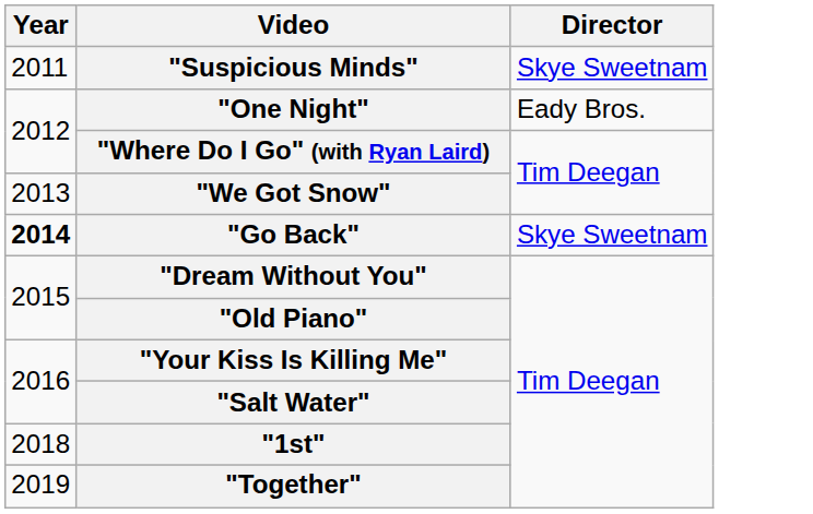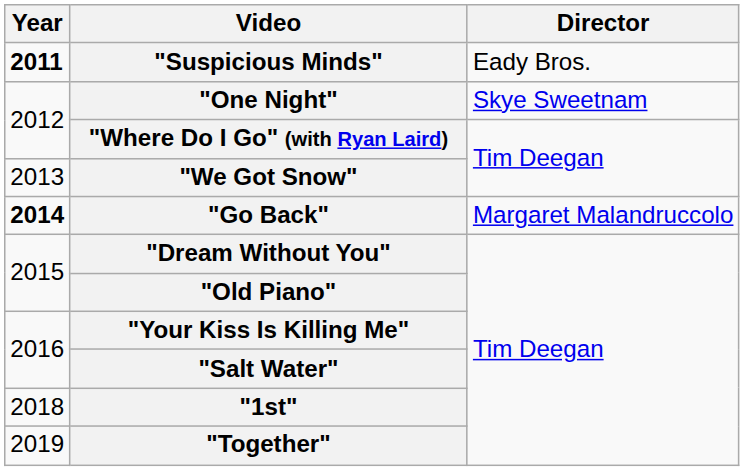 <table class="wikitable plainrowheaders">
 <tr>
 <th>Year</th>
 <th style="width:16em;">Video</th>
 <th>Director</th>
 </tr>
 <tr>
-<td>2011</td>
+<td><strong>2011</strong></td>
 <th scope="row">"Suspicious Minds"</th>
-<td><a href='#'>Skye Sweetnam</a></td>
+<td>Eady Bros.</td>
 </tr>
 <tr>
 <td rowspan="2">2012</td>
 <th scope="row">"One Night"</th>
-<td>Eady Bros.</td>
+<td><a href='#'>Skye Sweetnam</a></td>
 </tr>
 <tr>
 <th scope="row">"Where Do I Go" <small>(with <a href='#'>Ryan Laird</a>)</small></th>
 <td rowspan="2"><a href='#'>Tim Deegan</a></td>
 </tr>
 <tr>
 <td>2013</td>
 <th scope="row">"We Got Snow"</th>
 </tr>
 <tr>
 <td><strong>2014</strong></td>
 <th scope="row">"Go Back"</th>
-<td><a href='#'>Skye Sweetnam</a></td>
+<td><a href='#'>Margaret Malandruccolo</a></td>
 </tr>
 <tr>
 <td rowspan="2">2015</td>
 <th scope="row">"Dream Without You"</th>
 <td rowspan="6"><a href='#'>Tim Deegan</a></td>
 </tr>
 <tr>
 <th scope="row">"Old Piano"</th>
 </tr>
 <tr>
 <td rowspan="2">2016</td>
 <th scope="row">"Your Kiss Is Killing Me"</th>
 </tr>
 <tr>
 <th scope="row">"Salt Water"</th>
 </tr>
 <tr>
 <td>2018</td>
 <th scope="row">"1st"</th>
 </tr>
 <tr>
 <td>2019</td>
 <th scope="row">"Together"</th>
 </tr>
 </table>
